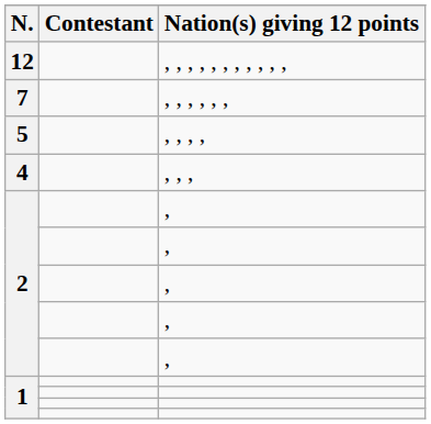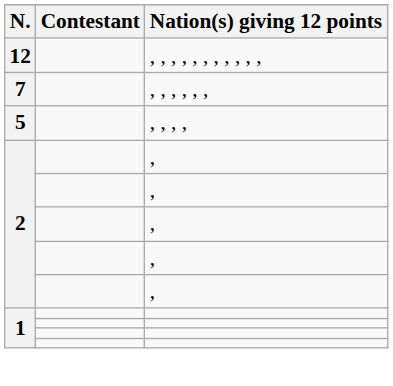 <table class="wikitable plainrowheaders">
 <tr>
 </tr>
 <tr>
 <th scope="col">N.</th>
 <th scope="col">Contestant</th>
 <th scope="col">Nation(s) giving 12 points</th>
 </tr>
 <tr>
 <th scope="row">12</th>
 <td></td>
 <td>, , , <strong></strong>, , <strong></strong>, <strong></strong>, <strong></strong>, <strong></strong>, , <strong></strong>, <strong></strong></td>
 </tr>
 <tr>
 <th scope="row">7</th>
 <td></td>
 <td>, <strong></strong>, , , <strong></strong>, , </td>
 </tr>
 <tr>
 <th scope="row">5</th>
 <td></td>
 <td>, , , , </td>
-</tr>
-<tr>
-<th scope="row">4</th>
-<td></td>
-<td>, , , </td>
 </tr>
 <tr>
 <th scope="row" rowspan="5">2</th>
 <td></td>
 <td>, </td>
 </tr>
 <tr>
 <td></td>
 <td>, <strong></strong></td>
 </tr>
 <tr>
 <td></td>
 <td><strong></strong>, </td>
 </tr>
 <tr>
 <td></td>
 <td><strong></strong>, <strong></strong></td>
 </tr>
 <tr>
 <td></td>
 <td>, <strong></strong></td>
 </tr>
 <tr>
 <th scope="row" rowspan="4">1</th>
 <td></td>
 <td></td>
 </tr>
 <tr>
 <td></td>
 <td></td>
 </tr>
 <tr>
 <td></td>
 <td><strong></strong></td>
 </tr>
 <tr>
 <td></td>
 <td><strong></strong></td>
 </tr>
 </table>
